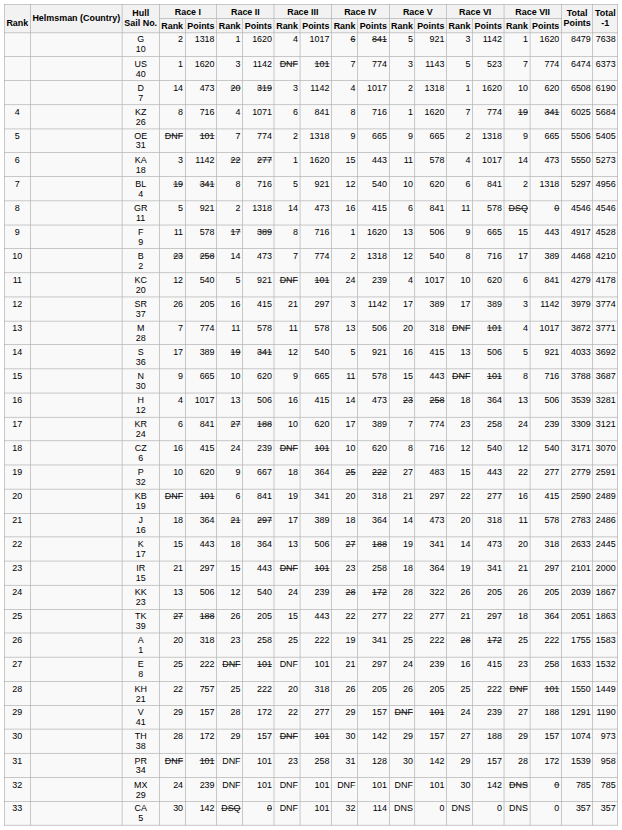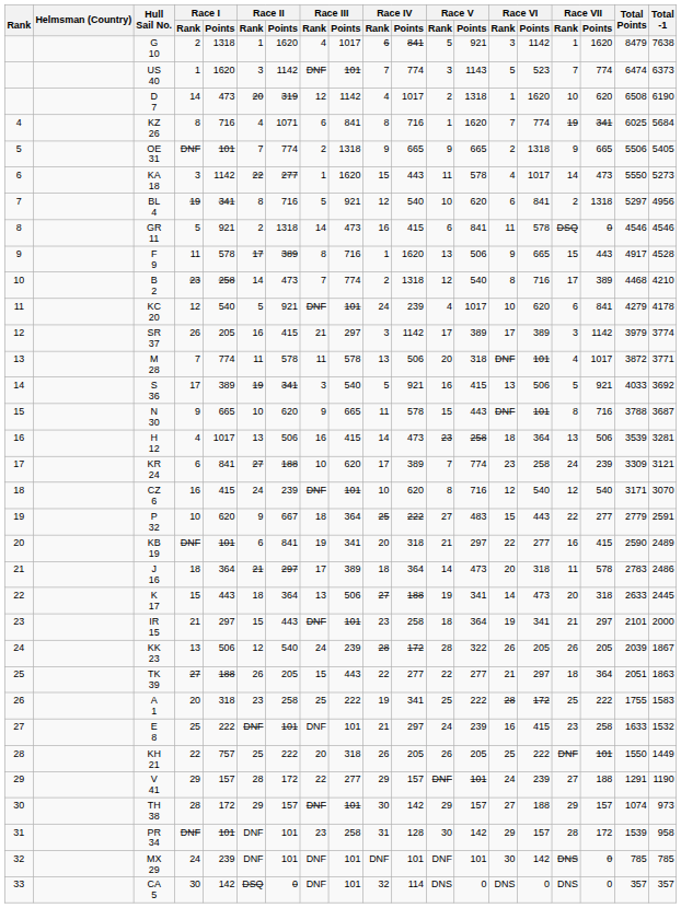 <table class="wikitable" style="text-align:right; font-size:90%">
 <tr>
 <th rowspan="2"><br>Rank</th>
 <th rowspan="2">Helmsman (Country)</th>
 <th rowspan="2">Hull<br>Sail No.</th>
 <th colspan="2">Race I</th>
 <th colspan="2">Race II</th>
 <th colspan="2">Race III</th>
 <th colspan="2">Race IV</th>
 <th colspan="2">Race V</th>
 <th colspan="2">Race VI</th>
 <th colspan="2">Race VII</th>
 <th rowspan="2">Total <br>Points <br> </th>
 <th rowspan="2">Total<br>-1<br> </th>
 </tr>
 <tr>
 <th>Rank</th>
 <th>Points</th>
 <th>Rank</th>
 <th>Points</th>
 <th>Rank</th>
 <th>Points</th>
 <th>Rank</th>
 <th>Points</th>
 <th>Rank</th>
 <th>Points</th>
 <th>Rank</th>
 <th>Points</th>
 <th>Rank</th>
 <th>Points</th>
 </tr>
 <tr style="vertical-align:top;">
 <td align=center></td>
 <td align=left></td>
 <td align=center>G<br>10</td>
 <td>2</td>
 <td>1318</td>
 <td>1</td>
 <td>1620</td>
 <td>4</td>
 <td>1017</td>
 <td><s>6</s></td>
 <td><s>841</s></td>
 <td>5</td>
 <td>921</td>
 <td>3</td>
 <td>1142</td>
 <td>1</td>
 <td>1620</td>
 <td>8479</td>
 <td>7638</td>
 </tr>
 <tr style=vertical-align:top;>
 <td align=center></td>
 <td align=left></td>
 <td align=center>US<br>40</td>
 <td>1</td>
 <td>1620</td>
 <td>3</td>
 <td>1142</td>
 <td><s>DNF</s></td>
 <td><s>101</s></td>
 <td>7</td>
 <td>774</td>
 <td>3</td>
 <td>1143</td>
 <td>5</td>
 <td>523</td>
 <td>7</td>
 <td>774</td>
 <td>6474</td>
 <td>6373</td>
 </tr>
 <tr style=vertical-align:top;>
 <td align=center></td>
 <td align=left></td>
 <td align=center>D<br>7</td>
 <td>14</td>
 <td>473</td>
 <td><s>20</s></td>
 <td><s>319</s></td>
-<td>3</td>
+<td>12</td>
 <td>1142</td>
 <td>4</td>
 <td>1017</td>
 <td>2</td>
 <td>1318</td>
 <td>1</td>
 <td>1620</td>
 <td>10</td>
 <td>620</td>
 <td>6508</td>
 <td>6190</td>
 </tr>
 <tr style=vertical-align:top;>
 <td align=center>4</td>
 <td align=left></td>
 <td align=center>KZ<br>26</td>
 <td>8</td>
 <td>716</td>
 <td>4</td>
 <td>1071</td>
 <td>6</td>
 <td>841</td>
 <td>8</td>
 <td>716</td>
 <td>1</td>
 <td>1620</td>
 <td>7</td>
 <td>774</td>
 <td><s>19</s></td>
 <td><s>341</s></td>
 <td>6025</td>
 <td>5684</td>
 </tr>
 <tr style=vertical-align:top;>
 <td align=center>5</td>
 <td align=left></td>
 <td align=center>OE<br>31</td>
 <td><s>DNF</s></td>
 <td><s>101</s></td>
 <td>7</td>
 <td>774</td>
 <td>2</td>
 <td>1318</td>
 <td>9</td>
 <td>665</td>
 <td>9</td>
 <td>665</td>
 <td>2</td>
 <td>1318</td>
 <td>9</td>
 <td>665</td>
 <td>5506</td>
 <td>5405</td>
 </tr>
 <tr style=vertical-align:top;>
 <td align=center>6</td>
 <td align=left></td>
 <td align=center>KA<br>18</td>
 <td>3</td>
 <td>1142</td>
 <td><s>22</s></td>
 <td><s>277</s></td>
 <td>1</td>
 <td>1620</td>
 <td>15</td>
 <td>443</td>
 <td>11</td>
 <td>578</td>
 <td>4</td>
 <td>1017</td>
 <td>14</td>
 <td>473</td>
 <td>5550</td>
 <td>5273</td>
 </tr>
 <tr style=vertical-align:top;>
 <td align=center>7</td>
 <td align=left></td>
 <td align=center>BL<br>4</td>
 <td><s>19</s></td>
 <td><s>341</s></td>
 <td>8</td>
 <td>716</td>
 <td>5</td>
 <td>921</td>
 <td>12</td>
 <td>540</td>
 <td>10</td>
 <td>620</td>
 <td>6</td>
 <td>841</td>
 <td>2</td>
 <td>1318</td>
 <td>5297</td>
 <td>4956</td>
 </tr>
 <tr style=vertical-align:top;>
 <td align=center>8</td>
 <td align=left></td>
 <td align=center>GR<br>11</td>
 <td>5</td>
 <td>921</td>
 <td>2</td>
 <td>1318</td>
 <td>14</td>
 <td>473</td>
 <td>16</td>
 <td>415</td>
 <td>6</td>
 <td>841</td>
 <td>11</td>
 <td>578</td>
 <td><s>DSQ</s></td>
 <td><s>0</s></td>
 <td>4546</td>
 <td>4546</td>
 </tr>
 <tr style=vertical-align:top;>
 <td align=center>9</td>
 <td align=left></td>
 <td align=center>F<br>9</td>
 <td>11</td>
 <td>578</td>
 <td><s>17</s></td>
 <td><s>389</s></td>
 <td>8</td>
 <td>716</td>
 <td>1</td>
 <td>1620</td>
 <td>13</td>
 <td>506</td>
 <td>9</td>
 <td>665</td>
 <td>15</td>
 <td>443</td>
 <td>4917</td>
 <td>4528</td>
 </tr>
 <tr style=vertical-align:top;>
 <td align=center>10</td>
 <td align=left></td>
 <td align=center>B<br>2</td>
 <td><s>23</s></td>
 <td><s>258</s></td>
 <td>14</td>
 <td>473</td>
 <td>7</td>
 <td>774</td>
 <td>2</td>
 <td>1318</td>
 <td>12</td>
 <td>540</td>
 <td>8</td>
 <td>716</td>
 <td>17</td>
 <td>389</td>
 <td>4468</td>
 <td>4210</td>
 </tr>
 <tr style=vertical-align:top;>
 <td align=center>11</td>
 <td align=left></td>
 <td align=center>KC<br>20</td>
 <td>12</td>
 <td>540</td>
 <td>5</td>
 <td>921</td>
 <td><s>DNF</s></td>
 <td><s>101</s></td>
 <td>24</td>
 <td>239</td>
 <td>4</td>
 <td>1017</td>
 <td>10</td>
 <td>620</td>
 <td>6</td>
 <td>841</td>
 <td>4279</td>
 <td>4178</td>
 </tr>
 <tr style=vertical-align:top;>
 <td align=center>12</td>
 <td align=left></td>
 <td align=center>SR<br>37</td>
 <td>26</td>
 <td>205</td>
 <td>16</td>
 <td>415</td>
 <td>21</td>
 <td>297</td>
 <td>3</td>
 <td>1142</td>
 <td>17</td>
 <td>389</td>
 <td>17</td>
 <td>389</td>
 <td>3</td>
 <td>1142</td>
 <td>3979</td>
 <td>3774</td>
 </tr>
 <tr style=vertical-align:top;>
 <td align=center>13</td>
 <td align=left></td>
 <td align=center>M<br>28</td>
 <td>7</td>
 <td>774</td>
 <td>11</td>
 <td>578</td>
 <td>11</td>
 <td>578</td>
 <td>13</td>
 <td>506</td>
 <td>20</td>
 <td>318</td>
 <td><s>DNF</s></td>
 <td><s>101</s></td>
 <td>4</td>
 <td>1017</td>
 <td>3872</td>
 <td>3771</td>
 </tr>
 <tr style=vertical-align:top;>
 <td align=center>14</td>
 <td align=left></td>
 <td align=center>S<br>36</td>
 <td>17</td>
 <td>389</td>
 <td><s>19</s></td>
 <td><s>341</s></td>
-<td>12</td>
+<td>3</td>
 <td>540</td>
 <td>5</td>
 <td>921</td>
 <td>16</td>
 <td>415</td>
 <td>13</td>
 <td>506</td>
 <td>5</td>
 <td>921</td>
 <td>4033</td>
 <td>3692</td>
 </tr>
 <tr style=vertical-align:top;>
 <td align=center>15</td>
 <td align=left></td>
 <td align=center>N<br>30</td>
 <td>9</td>
 <td>665</td>
 <td>10</td>
 <td>620</td>
 <td>9</td>
 <td>665</td>
 <td>11</td>
 <td>578</td>
 <td>15</td>
 <td>443</td>
 <td><s>DNF</s></td>
 <td><s>101</s></td>
 <td>8</td>
 <td>716</td>
 <td>3788</td>
 <td>3687</td>
 </tr>
 <tr style=vertical-align:top;>
 <td align=center>16</td>
 <td align=left></td>
 <td align=center>H<br>12</td>
 <td>4</td>
 <td>1017</td>
 <td>13</td>
 <td>506</td>
 <td>16</td>
 <td>415</td>
 <td>14</td>
 <td>473</td>
 <td><s>23</s></td>
 <td><s>258</s></td>
 <td>18</td>
 <td>364</td>
 <td>13</td>
 <td>506</td>
 <td>3539</td>
 <td>3281</td>
 </tr>
 <tr style=vertical-align:top;>
 <td align=center>17</td>
 <td align=left></td>
 <td align=center>KR<br>24</td>
 <td>6</td>
 <td>841</td>
 <td><s>27</s></td>
 <td><s>188</s></td>
 <td>10</td>
 <td>620</td>
 <td>17</td>
 <td>389</td>
 <td>7</td>
 <td>774</td>
 <td>23</td>
 <td>258</td>
 <td>24</td>
 <td>239</td>
 <td>3309</td>
 <td>3121</td>
 </tr>
 <tr style=vertical-align:top;>
 <td align=center>18</td>
 <td align=left></td>
 <td align=center>CZ<br>6</td>
 <td>16</td>
 <td>415</td>
 <td>24</td>
 <td>239</td>
 <td><s>DNF</s></td>
 <td><s>101</s></td>
 <td>10</td>
 <td>620</td>
 <td>8</td>
 <td>716</td>
 <td>12</td>
 <td>540</td>
 <td>12</td>
 <td>540</td>
 <td>3171</td>
 <td>3070</td>
 </tr>
 <tr style=vertical-align:top;>
 <td align=center>19</td>
 <td align=left></td>
 <td align=center>P<br>32</td>
 <td>10</td>
 <td>620</td>
 <td>9</td>
 <td>667</td>
 <td>18</td>
 <td>364</td>
 <td><s>25</s></td>
 <td><s>222</s></td>
 <td>27</td>
 <td>483</td>
 <td>15</td>
 <td>443</td>
 <td>22</td>
 <td>277</td>
 <td>2779</td>
 <td>2591</td>
 </tr>
 <tr style=vertical-align:top;>
 <td align=center>20</td>
 <td align=left></td>
 <td align=center>KB<br>19</td>
 <td><s>DNF</s></td>
 <td><s>101</s></td>
 <td>6</td>
 <td>841</td>
 <td>19</td>
 <td>341</td>
 <td>20</td>
 <td>318</td>
 <td>21</td>
 <td>297</td>
 <td>22</td>
 <td>277</td>
 <td>16</td>
 <td>415</td>
 <td>2590</td>
 <td>2489</td>
 </tr>
 <tr style=vertical-align:top;>
 <td align=center>21</td>
 <td align=left></td>
 <td align=center>J<br>16</td>
 <td>18</td>
 <td>364</td>
 <td><s>21</s></td>
 <td><s>297</s></td>
 <td>17</td>
 <td>389</td>
 <td>18</td>
 <td>364</td>
 <td>14</td>
 <td>473</td>
 <td>20</td>
 <td>318</td>
 <td>11</td>
 <td>578</td>
 <td>2783</td>
 <td>2486</td>
 </tr>
 <tr style=vertical-align:top;>
 <td align=center>22</td>
 <td align=left></td>
 <td align=center>K<br>17</td>
 <td>15</td>
 <td>443</td>
 <td>18</td>
 <td>364</td>
 <td>13</td>
 <td>506</td>
 <td><s>27</s></td>
 <td><s>188</s></td>
 <td>19</td>
 <td>341</td>
 <td>14</td>
 <td>473</td>
 <td>20</td>
 <td>318</td>
 <td>2633</td>
 <td>2445</td>
 </tr>
 <tr style=vertical-align:top;>
 <td align=center>23</td>
 <td align=left></td>
 <td align=center>IR<br>15</td>
 <td>21</td>
 <td>297</td>
 <td>15</td>
 <td>443</td>
 <td><s>DNF</s></td>
 <td><s>101</s></td>
 <td>23</td>
 <td>258</td>
 <td>18</td>
 <td>364</td>
 <td>19</td>
 <td>341</td>
 <td>21</td>
 <td>297</td>
 <td>2101</td>
 <td>2000</td>
 </tr>
 <tr style=vertical-align:top;>
 <td align=center>24</td>
 <td align=left></td>
 <td align=center>KK<br>23</td>
 <td>13</td>
 <td>506</td>
 <td>12</td>
 <td>540</td>
 <td>24</td>
 <td>239</td>
 <td><s>28</s></td>
 <td><s>172</s></td>
 <td>28</td>
 <td>322</td>
 <td>26</td>
 <td>205</td>
 <td>26</td>
 <td>205</td>
 <td>2039</td>
 <td>1867</td>
 </tr>
 <tr style=vertical-align:top;>
 <td align=center>25</td>
 <td align=left></td>
 <td align=center>TK<br>39</td>
 <td><s>27</s></td>
 <td><s>188</s></td>
 <td>26</td>
 <td>205</td>
 <td>15</td>
 <td>443</td>
 <td>22</td>
 <td>277</td>
 <td>22</td>
 <td>277</td>
 <td>21</td>
 <td>297</td>
 <td>18</td>
 <td>364</td>
 <td>2051</td>
 <td>1863</td>
 </tr>
 <tr style=vertical-align:top;>
 <td align=center>26</td>
 <td align=left></td>
 <td align=center>A<br>1</td>
 <td>20</td>
 <td>318</td>
 <td>23</td>
 <td>258</td>
 <td>25</td>
 <td>222</td>
 <td>19</td>
 <td>341</td>
 <td>25</td>
 <td>222</td>
 <td><s>28</s></td>
 <td><s>172</s></td>
 <td>25</td>
 <td>222</td>
 <td>1755</td>
 <td>1583</td>
 </tr>
 <tr style=vertical-align:top;>
 <td align=center>27</td>
 <td align=left></td>
 <td align=center>E<br>8</td>
 <td>25</td>
 <td>222</td>
 <td><s>DNF</s></td>
 <td><s>101</s></td>
 <td>DNF</td>
 <td>101</td>
 <td>21</td>
 <td>297</td>
 <td>24</td>
 <td>239</td>
 <td>16</td>
 <td>415</td>
 <td>23</td>
 <td>258</td>
 <td>1633</td>
 <td>1532</td>
 </tr>
 <tr style=vertical-align:top;>
 <td align=center>28</td>
 <td align=left></td>
 <td align=center>KH<br>21</td>
 <td>22</td>
 <td>757</td>
 <td>25</td>
 <td>222</td>
 <td>20</td>
 <td>318</td>
 <td>26</td>
 <td>205</td>
 <td>26</td>
 <td>205</td>
 <td>25</td>
 <td>222</td>
 <td><s>DNF</s></td>
 <td><s>101</s></td>
 <td>1550</td>
 <td>1449</td>
 </tr>
 <tr style=vertical-align:top;>
 <td align=center>29</td>
 <td align=left></td>
 <td align=center>V<br>41</td>
 <td>29</td>
 <td>157</td>
 <td>28</td>
 <td>172</td>
 <td>22</td>
 <td>277</td>
 <td>29</td>
 <td>157</td>
 <td><s>DNF</s></td>
 <td><s>101</s></td>
 <td>24</td>
 <td>239</td>
 <td>27</td>
 <td>188</td>
 <td>1291</td>
 <td>1190</td>
 </tr>
 <tr style=vertical-align:top;>
 <td align=center>30</td>
 <td align=left></td>
 <td align=center>TH<br>38</td>
 <td>28</td>
 <td>172</td>
 <td>29</td>
 <td>157</td>
 <td><s>DNF</s></td>
 <td><s>101</s></td>
 <td>30</td>
 <td>142</td>
 <td>29</td>
 <td>157</td>
 <td>27</td>
 <td>188</td>
 <td>29</td>
 <td>157</td>
 <td>1074</td>
 <td>973</td>
 </tr>
 <tr style=vertical-align:top;>
 <td align=center>31</td>
 <td align=left></td>
 <td align=center>PR<br>34</td>
 <td><s>DNF</s></td>
 <td><s>101</s></td>
 <td>DNF</td>
 <td>101</td>
 <td>23</td>
 <td>258</td>
 <td>31</td>
 <td>128</td>
 <td>30</td>
 <td>142</td>
 <td>29</td>
 <td>157</td>
 <td>28</td>
 <td>172</td>
 <td>1539</td>
 <td>958</td>
 </tr>
 <tr style=vertical-align:top;>
 <td align=center>32</td>
 <td align=left></td>
 <td align=center>MX<br>29</td>
 <td>24</td>
 <td>239</td>
 <td>DNF</td>
 <td>101</td>
 <td>DNF</td>
 <td>101</td>
 <td>DNF</td>
 <td>101</td>
 <td>DNF</td>
 <td>101</td>
 <td>30</td>
 <td>142</td>
 <td><s>DNS</s></td>
 <td><s>0</s></td>
 <td>785</td>
 <td>785</td>
 </tr>
 <tr style=vertical-align:top;>
 <td align=center>33</td>
 <td align=left></td>
 <td align=center>CA<br>5</td>
 <td>30</td>
 <td>142</td>
 <td><s>DSQ</s></td>
 <td><s>0</s></td>
 <td>DNF</td>
 <td>101</td>
 <td>32</td>
 <td>114</td>
 <td>DNS</td>
 <td>0</td>
 <td>DNS</td>
 <td>0</td>
 <td>DNS</td>
 <td>0</td>
 <td>357</td>
 <td>357</td>
 </tr>
 </table>
